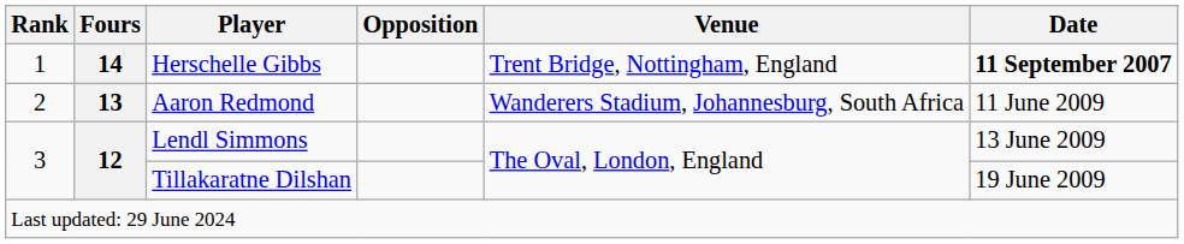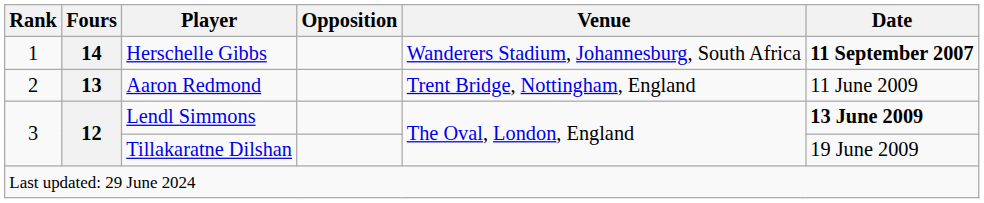 <table class="wikitable sortable">
 <tr>
 <th>Rank</th>
 <th>Fours</th>
 <th>Player</th>
 <th>Opposition</th>
 <th>Venue</th>
 <th>Date</th>
 </tr>
 <tr>
 <td align=center>1</td>
 <th>14</th>
 <td> <a href='#'>Herschelle Gibbs</a></td>
 <td></td>
-<td><a href='#'>Trent Bridge</a>, <a href='#'>Nottingham</a>, England</td>
+<td><a href='#'>Wanderers Stadium</a>, <a href='#'>Johannesburg</a>, South Africa</td>
 <td><strong>11 September 2007</strong></td>
 </tr>
 <tr>
 <td align=center>2</td>
 <th>13</th>
 <td> <a href='#'>Aaron Redmond</a></td>
 <td></td>
-<td><a href='#'>Wanderers Stadium</a>, <a href='#'>Johannesburg</a>, South Africa</td>
+<td><a href='#'>Trent Bridge</a>, <a href='#'>Nottingham</a>, England</td>
 <td>11 June 2009</td>
 </tr>
 <tr>
 <td align=center rowspan=2>3</td>
 <th rowspan=2>12</th>
 <td> <a href='#'>Lendl Simmons</a></td>
 <td></td>
 <td rowspan=2><a href='#'>The Oval</a>, <a href='#'>London</a>, England</td>
-<td>13 June 2009</td>
+<td><strong>13 June 2009</strong></td>
 </tr>
 <tr>
 <td> <a href='#'>Tillakaratne Dilshan</a></td>
 <td></td>
 <td>19 June 2009</td>
 </tr>
 <tr>
 <td colspan="10"><small>Last updated: 29 June 2024</small></td>
 </tr>
 </table>
